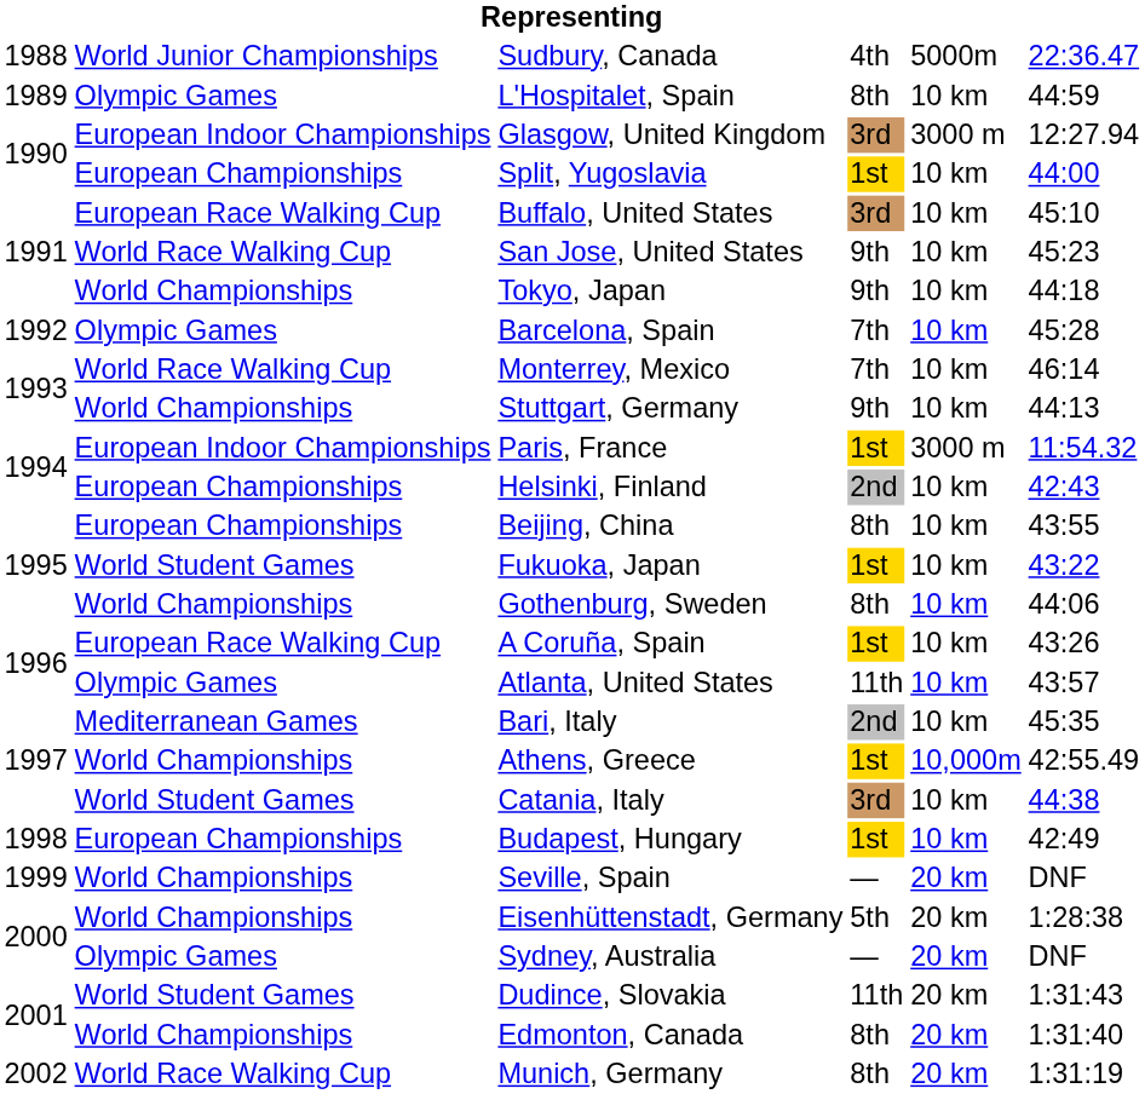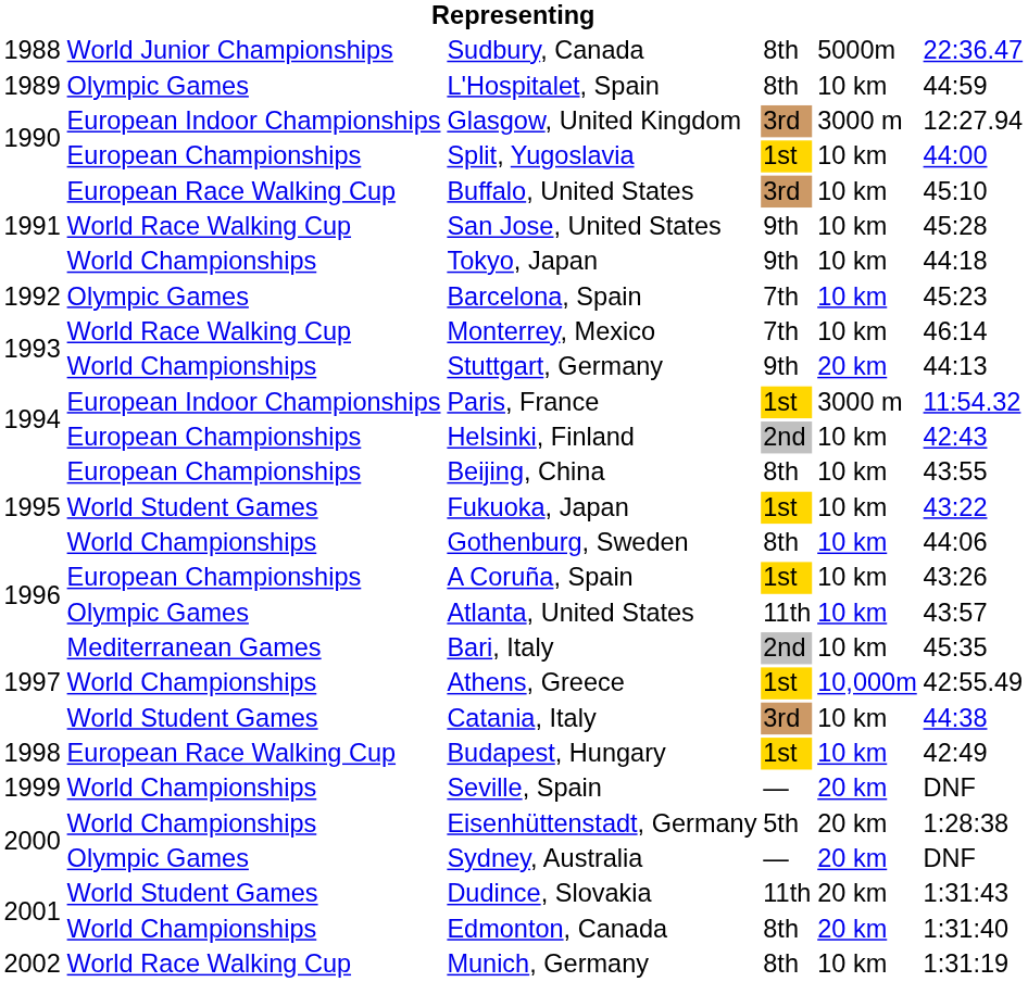 <table>
 <tr>
 <th colspan="6">Representing </th>
 </tr>
 <tr>
 <td>1988</td>
 <td><a href='#'>World Junior Championships</a></td>
 <td><a href='#'>Sudbury</a>, Canada</td>
-<td>4th</td>
+<td>8th</td>
 <td>5000m</td>
 <td><a href='#'>22:36.47</a></td>
 </tr>
 <tr>
 <td>1989</td>
 <td><a href='#'>Olympic Games</a></td>
 <td><a href='#'>L'Hospitalet</a>, Spain</td>
 <td>8th</td>
 <td>10 km</td>
 <td>44:59</td>
 </tr>
 <tr>
 <td rowspan=2>1990</td>
 <td><a href='#'>European Indoor Championships</a></td>
 <td><a href='#'>Glasgow</a>, United Kingdom</td>
 <td bgcolor="cc9966">3rd</td>
 <td>3000 m</td>
 <td>12:27.94</td>
 </tr>
 <tr>
 <td><a href='#'>European Championships</a></td>
 <td><a href='#'>Split</a>, <a href='#'>Yugoslavia</a></td>
 <td bgcolor="gold">1st</td>
 <td>10 km</td>
 <td><a href='#'>44:00</a></td>
 </tr>
 <tr>
 <td rowspan=3>1991</td>
 <td><a href='#'>European Race Walking Cup</a></td>
 <td><a href='#'>Buffalo</a>, United States</td>
 <td bgcolor=cc9966>3rd</td>
 <td>10 km</td>
 <td>45:10</td>
 </tr>
 <tr>
 <td><a href='#'>World Race Walking Cup</a></td>
 <td><a href='#'>San Jose</a>, United States</td>
 <td>9th</td>
 <td>10 km</td>
-<td>45:23</td>
+<td>45:28</td>
 </tr>
 <tr>
 <td><a href='#'>World Championships</a></td>
 <td><a href='#'>Tokyo</a>, Japan</td>
 <td>9th</td>
 <td>10 km</td>
 <td>44:18</td>
 </tr>
 <tr>
 <td>1992</td>
 <td><a href='#'>Olympic Games</a></td>
 <td><a href='#'>Barcelona</a>, Spain</td>
 <td>7th</td>
 <td><a href='#'>10 km</a></td>
-<td>45:28</td>
+<td>45:23</td>
 </tr>
 <tr>
 <td rowspan=2>1993</td>
 <td><a href='#'>World Race Walking Cup</a></td>
 <td><a href='#'>Monterrey</a>, Mexico</td>
 <td>7th</td>
 <td>10 km</td>
 <td>46:14</td>
 </tr>
 <tr>
 <td><a href='#'>World Championships</a></td>
 <td><a href='#'>Stuttgart</a>, Germany</td>
 <td>9th</td>
-<td>10 km</td>
+<td><a href='#'>20 km</a></td>
 <td>44:13</td>
 </tr>
 <tr>
 <td rowspan=2>1994</td>
 <td><a href='#'>European Indoor Championships</a></td>
 <td><a href='#'>Paris</a>, France</td>
 <td bgcolor="gold">1st</td>
 <td>3000 m</td>
 <td><a href='#'>11:54.32</a></td>
 </tr>
 <tr>
 <td><a href='#'>European Championships</a></td>
 <td><a href='#'>Helsinki</a>, Finland</td>
 <td bgcolor="silver">2nd</td>
 <td>10 km</td>
 <td><a href='#'>42:43</a></td>
 </tr>
 <tr>
 <td rowspan=3>1995</td>
 <td><a href='#'>European Championships</a></td>
 <td><a href='#'>Beijing</a>, China</td>
 <td>8th</td>
 <td>10 km</td>
 <td>43:55</td>
 </tr>
 <tr>
 <td><a href='#'>World Student Games</a></td>
 <td><a href='#'>Fukuoka</a>, Japan</td>
 <td bgcolor="gold">1st</td>
 <td>10 km</td>
 <td><a href='#'>43:22</a></td>
 </tr>
 <tr>
 <td><a href='#'>World Championships</a></td>
 <td><a href='#'>Gothenburg</a>, Sweden</td>
 <td>8th</td>
 <td><a href='#'>10 km</a></td>
 <td>44:06</td>
 </tr>
 <tr>
 <td rowspan=2>1996</td>
-<td><a href='#'>European Race Walking Cup</a></td>
+<td><a href='#'>European Championships</a></td>
 <td><a href='#'>A Coruña</a>, Spain</td>
 <td bgcolor="gold">1st</td>
 <td>10 km</td>
 <td>43:26</td>
 </tr>
 <tr>
 <td><a href='#'>Olympic Games</a></td>
 <td><a href='#'>Atlanta</a>, United States</td>
 <td>11th</td>
 <td><a href='#'>10 km</a></td>
 <td>43:57</td>
 </tr>
 <tr>
 <td rowspan=3>1997</td>
 <td><a href='#'>Mediterranean Games</a></td>
 <td><a href='#'>Bari</a>, Italy</td>
 <td bgcolor=silver>2nd</td>
 <td>10 km</td>
 <td>45:35</td>
 </tr>
 <tr>
 <td><a href='#'>World Championships</a></td>
 <td><a href='#'>Athens</a>, Greece</td>
 <td bgcolor="gold">1st</td>
 <td><a href='#'>10,000m</a></td>
 <td>42:55.49</td>
 </tr>
 <tr>
 <td><a href='#'>World Student Games</a></td>
 <td><a href='#'>Catania</a>, Italy</td>
 <td bgcolor="cc9966">3rd</td>
 <td>10 km</td>
 <td><a href='#'>44:38</a></td>
 </tr>
 <tr>
 <td>1998</td>
-<td><a href='#'>European Championships</a></td>
+<td><a href='#'>European Race Walking Cup</a></td>
 <td><a href='#'>Budapest</a>, Hungary</td>
 <td bgcolor="gold">1st</td>
 <td><a href='#'>10 km</a></td>
 <td>42:49</td>
 </tr>
 <tr>
 <td>1999</td>
 <td><a href='#'>World Championships</a></td>
 <td><a href='#'>Seville</a>, Spain</td>
 <td>—</td>
 <td><a href='#'>20 km</a></td>
 <td>DNF</td>
 </tr>
 <tr>
 <td rowspan=2>2000</td>
 <td><a href='#'>World Championships</a></td>
 <td><a href='#'>Eisenhüttenstadt</a>, Germany</td>
 <td>5th</td>
 <td>20 km</td>
 <td>1:28:38</td>
 </tr>
 <tr>
 <td><a href='#'>Olympic Games</a></td>
 <td><a href='#'>Sydney</a>, Australia</td>
 <td>—</td>
 <td><a href='#'>20 km</a></td>
 <td>DNF</td>
 </tr>
 <tr>
 <td rowspan=2>2001</td>
 <td><a href='#'>World Student Games</a></td>
 <td><a href='#'>Dudince</a>, Slovakia</td>
 <td>11th</td>
 <td>20 km</td>
 <td>1:31:43</td>
 </tr>
 <tr>
 <td><a href='#'>World Championships</a></td>
 <td><a href='#'>Edmonton</a>, Canada</td>
 <td>8th</td>
 <td><a href='#'>20 km</a></td>
 <td>1:31:40</td>
 </tr>
 <tr>
 <td>2002</td>
 <td><a href='#'>World Race Walking Cup</a></td>
 <td><a href='#'>Munich</a>, Germany</td>
 <td>8th</td>
-<td><a href='#'>20 km</a></td>
+<td>10 km</td>
 <td>1:31:19</td>
 </tr>
 </table>
